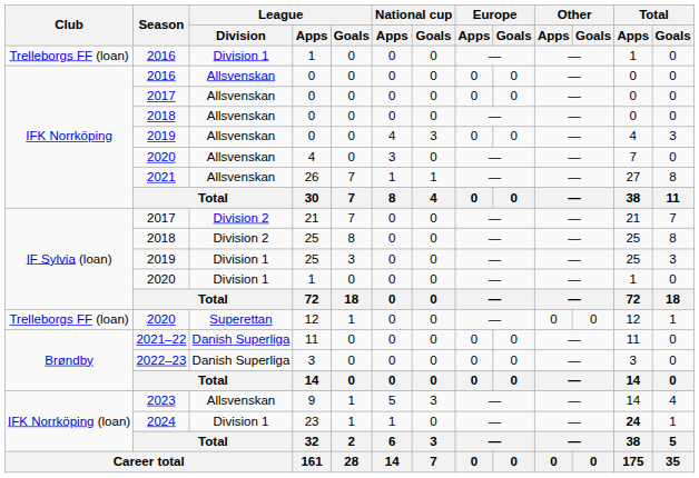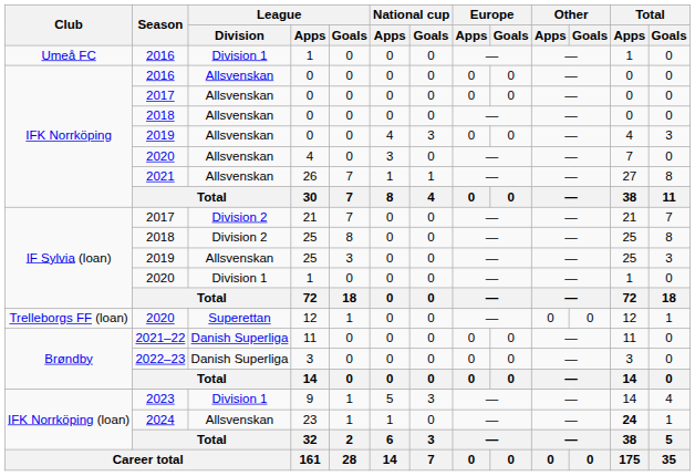 <table class="wikitable" style="text-align:center">
 <tr>
 <th rowspan="2">Club</th>
 <th rowspan="2">Season</th>
 <th colspan="3">League</th>
 <th colspan="2">National cup</th>
 <th colspan="2">Europe</th>
 <th colspan="2">Other</th>
 <th colspan="2">Total</th>
 </tr>
 <tr>
 <th>Division</th>
 <th>Apps</th>
 <th>Goals</th>
 <th>Apps</th>
 <th>Goals</th>
 <th>Apps</th>
 <th>Goals</th>
 <th>Apps</th>
 <th>Goals</th>
 <th>Apps</th>
 <th>Goals</th>
 </tr>
 <tr>
-<td><a href='#'>Trelleborgs FF</a> (loan)</td>
+<td><a href='#'>Umeå FC</a></td>
 <td><a href='#'>2016</a></td>
 <td><a href='#'>Division 1</a></td>
 <td>1</td>
 <td>0</td>
 <td>0</td>
 <td>0</td>
 <td colspan="2">—</td>
 <td colspan="2">—</td>
 <td>1</td>
 <td>0</td>
 </tr>
 <tr>
 <td rowspan="7"><a href='#'>IFK Norrköping</a></td>
 <td><a href='#'>2016</a></td>
 <td><a href='#'>Allsvenskan</a></td>
 <td>0</td>
 <td>0</td>
 <td>0</td>
 <td>0</td>
 <td>0</td>
 <td>0</td>
 <td colspan="2">—</td>
 <td>0</td>
 <td>0</td>
 </tr>
 <tr>
 <td><a href='#'>2017</a></td>
 <td>Allsvenskan</td>
 <td>0</td>
 <td>0</td>
 <td>0</td>
 <td>0</td>
 <td>0</td>
 <td>0</td>
 <td colspan="2">—</td>
 <td>0</td>
 <td>0</td>
 </tr>
 <tr>
 <td><a href='#'>2018</a></td>
 <td>Allsvenskan</td>
 <td>0</td>
 <td>0</td>
 <td>0</td>
 <td>0</td>
 <td colspan="2">—</td>
 <td colspan="2">—</td>
 <td>0</td>
 <td>0</td>
 </tr>
 <tr>
 <td><a href='#'>2019</a></td>
 <td>Allsvenskan</td>
 <td>0</td>
 <td>0</td>
 <td>4</td>
 <td>3</td>
 <td>0</td>
 <td>0</td>
 <td colspan="2">—</td>
 <td>4</td>
 <td>3</td>
 </tr>
 <tr>
 <td><a href='#'>2020</a></td>
 <td>Allsvenskan</td>
 <td>4</td>
 <td>0</td>
 <td>3</td>
 <td>0</td>
 <td colspan="2">—</td>
 <td colspan="2">—</td>
 <td>7</td>
 <td>0</td>
 </tr>
 <tr>
 <td><a href='#'>2021</a></td>
 <td>Allsvenskan</td>
 <td>26</td>
 <td>7</td>
 <td>1</td>
 <td>1</td>
 <td colspan="2">—</td>
 <td colspan="2">—</td>
 <td>27</td>
 <td>8</td>
 </tr>
 <tr>
 <th colspan="2">Total</th>
 <th>30</th>
 <th>7</th>
 <th>8</th>
 <th>4</th>
 <th>0</th>
 <th>0</th>
 <th colspan="2">—</th>
 <th>38</th>
 <th>11</th>
 </tr>
 <tr>
 <td rowspan="5"><a href='#'>IF Sylvia</a> (loan)</td>
 <td>2017</td>
 <td><a href='#'>Division 2</a></td>
 <td>21</td>
 <td>7</td>
 <td>0</td>
 <td>0</td>
 <td colspan="2">—</td>
 <td colspan="2">—</td>
 <td>21</td>
 <td>7</td>
 </tr>
 <tr>
 <td>2018</td>
 <td>Division 2</td>
 <td>25</td>
 <td>8</td>
 <td>0</td>
 <td>0</td>
 <td colspan="2">—</td>
 <td colspan="2">—</td>
 <td>25</td>
 <td>8</td>
 </tr>
 <tr>
 <td>2019</td>
-<td>Division 1</td>
+<td>Allsvenskan</td>
 <td>25</td>
 <td>3</td>
 <td>0</td>
 <td>0</td>
 <td colspan="2">—</td>
 <td colspan="2">—</td>
 <td>25</td>
 <td>3</td>
 </tr>
 <tr>
 <td>2020</td>
 <td>Division 1</td>
 <td>1</td>
 <td>0</td>
 <td>0</td>
 <td>0</td>
 <td colspan="2">—</td>
 <td colspan="2">—</td>
 <td>1</td>
 <td>0</td>
 </tr>
 <tr>
 <th colspan="2">Total</th>
 <th>72</th>
 <th>18</th>
 <th>0</th>
 <th>0</th>
 <th colspan="2">—</th>
 <th colspan="2">—</th>
 <th>72</th>
 <th>18</th>
 </tr>
 <tr>
 <td><a href='#'>Trelleborgs FF</a> (loan)</td>
 <td><a href='#'>2020</a></td>
 <td><a href='#'>Superettan</a></td>
 <td>12</td>
 <td>1</td>
 <td>0</td>
 <td>0</td>
 <td colspan="2">—</td>
 <td>0</td>
 <td>0</td>
 <td>12</td>
 <td>1</td>
 </tr>
 <tr>
 <td rowspan="3"><a href='#'>Brøndby</a></td>
 <td><a href='#'>2021–22</a></td>
 <td><a href='#'>Danish Superliga</a></td>
 <td>11</td>
 <td>0</td>
 <td>0</td>
 <td>0</td>
 <td>0</td>
 <td>0</td>
 <td colspan="2">—</td>
 <td>11</td>
 <td>0</td>
 </tr>
 <tr>
 <td><a href='#'>2022–23</a></td>
 <td>Danish Superliga</td>
 <td>3</td>
 <td>0</td>
 <td>0</td>
 <td>0</td>
 <td>0</td>
 <td>0</td>
 <td colspan="2">—</td>
 <td>3</td>
 <td>0</td>
 </tr>
 <tr>
 <th colspan="2">Total</th>
 <th>14</th>
 <th>0</th>
 <th>0</th>
 <th>0</th>
 <th>0</th>
 <th>0</th>
 <th colspan="2">—</th>
 <th>14</th>
 <th>0</th>
 </tr>
 <tr>
 <td rowspan="3"><a href='#'>IFK Norrköping</a> (loan)</td>
 <td><a href='#'>2023</a></td>
-<td>Allsvenskan</td>
+<td><a href='#'>Division 1</a></td>
 <td>9</td>
 <td>1</td>
 <td>5</td>
 <td>3</td>
 <td colspan="2">—</td>
 <td colspan="2">—</td>
 <td>14</td>
 <td>4</td>
 </tr>
 <tr>
 <td><a href='#'>2024</a></td>
-<td>Division 1</td>
+<td>Allsvenskan</td>
 <td>23</td>
 <td>1</td>
 <td>1</td>
 <td>0</td>
 <td colspan="2">—</td>
 <td colspan="2">—</td>
 <td><strong>24</strong></td>
 <td>1</td>
 </tr>
 <tr>
 <th colspan="2">Total</th>
 <th>32</th>
 <th>2</th>
 <th>6</th>
 <th>3</th>
 <th colspan="2">—</th>
 <th colspan="2">—</th>
 <th>38</th>
 <th>5</th>
 </tr>
 <tr>
 <th colspan="3">Career total</th>
 <th>161</th>
 <th>28</th>
 <th>14</th>
 <th>7</th>
 <th>0</th>
 <th>0</th>
 <th>0</th>
 <th>0</th>
 <th>175</th>
 <th>35</th>
 </tr>
 </table>
